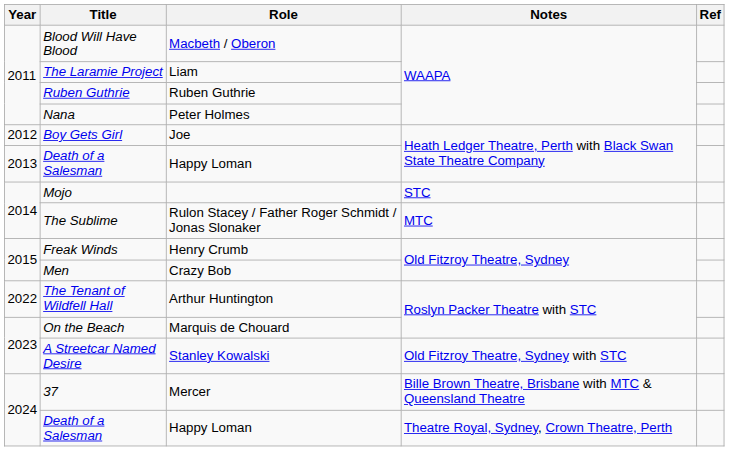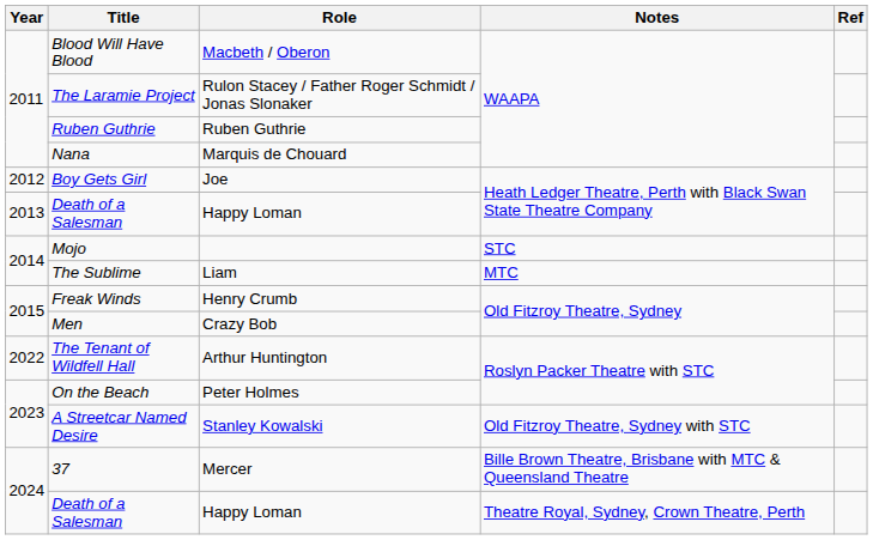 <table class="wikitable sortable">
 <tr>
 <th scope="col">Year</th>
 <th scope="col">Title</th>
 <th scope="col">Role</th>
 <th>Notes</th>
 <th>Ref</th>
 </tr>
 <tr>
 <td rowspan="4">2011</td>
 <td><em>Blood Will Have Blood</em></td>
 <td><a href='#'>Macbeth</a> / <a href='#'>Oberon</a></td>
 <td rowspan="4"><a href='#'>WAAPA</a></td>
 <td></td>
 </tr>
 <tr>
 <td><em><a href='#'>The Laramie Project</a></em></td>
-<td>Liam</td>
+<td>Rulon Stacey / Father Roger Schmidt / Jonas Slonaker</td>
 <td></td>
 </tr>
 <tr>
 <td><em><a href='#'>Ruben Guthrie</a></em></td>
 <td>Ruben Guthrie</td>
 <td></td>
 </tr>
 <tr>
 <td><em>Nana</em></td>
-<td>Peter Holmes</td>
+<td>Marquis de Chouard</td>
 <td></td>
 </tr>
 <tr>
 <td>2012</td>
 <td><em><a href='#'>Boy Gets Girl</a></em></td>
 <td>Joe</td>
 <td rowspan="2"><a href='#'>Heath Ledger Theatre, Perth</a> with <a href='#'>Black Swan State Theatre Company</a></td>
 <td></td>
 </tr>
 <tr>
 <td>2013</td>
 <td><em><a href='#'>Death of a Salesman</a></em></td>
 <td>Happy Loman</td>
 <td></td>
 </tr>
 <tr>
 <td rowspan="2">2014</td>
 <td><em>Mojo</em></td>
 <td></td>
 <td><a href='#'>STC</a></td>
 <td></td>
 </tr>
 <tr>
 <td><em>The Sublime</em></td>
-<td>Rulon Stacey / Father Roger Schmidt / Jonas Slonaker</td>
+<td>Liam</td>
 <td><a href='#'>MTC</a></td>
 <td></td>
 </tr>
 <tr>
 <td rowspan="2">2015</td>
 <td><em>Freak Winds</em></td>
 <td>Henry Crumb</td>
 <td rowspan="2"><a href='#'>Old Fitzroy Theatre, Sydney</a></td>
 <td></td>
 </tr>
 <tr>
 <td><em>Men</em></td>
 <td>Crazy Bob</td>
 <td></td>
 </tr>
 <tr>
 <td>2022</td>
 <td><em><a href='#'>The Tenant of Wildfell Hall</a></em></td>
 <td>Arthur Huntington</td>
 <td rowspan="2"><a href='#'>Roslyn Packer Theatre</a> with <a href='#'>STC</a></td>
 <td></td>
 </tr>
 <tr>
 <td rowspan="2">2023</td>
 <td><em>On the Beach</em></td>
-<td>Marquis de Chouard</td>
+<td>Peter Holmes</td>
 <td></td>
 </tr>
 <tr>
 <td><em><a href='#'>A Streetcar Named Desire</a></em></td>
 <td><a href='#'>Stanley Kowalski</a></td>
 <td><a href='#'>Old Fitzroy Theatre, Sydney</a> with <a href='#'>STC</a></td>
 <td></td>
 </tr>
 <tr>
 <td rowspan="2">2024</td>
 <td><em>37</em></td>
 <td>Mercer</td>
 <td><a href='#'>Bille Brown Theatre, Brisbane</a> with <a href='#'>MTC</a> & <a href='#'>Queensland Theatre</a></td>
 <td></td>
 </tr>
 <tr>
 <td><em><a href='#'>Death of a Salesman</a></em></td>
 <td>Happy Loman</td>
 <td><a href='#'>Theatre Royal, Sydney</a>, <a href='#'>Crown Theatre, Perth</a></td>
 <td></td>
 </tr>
 </table>
